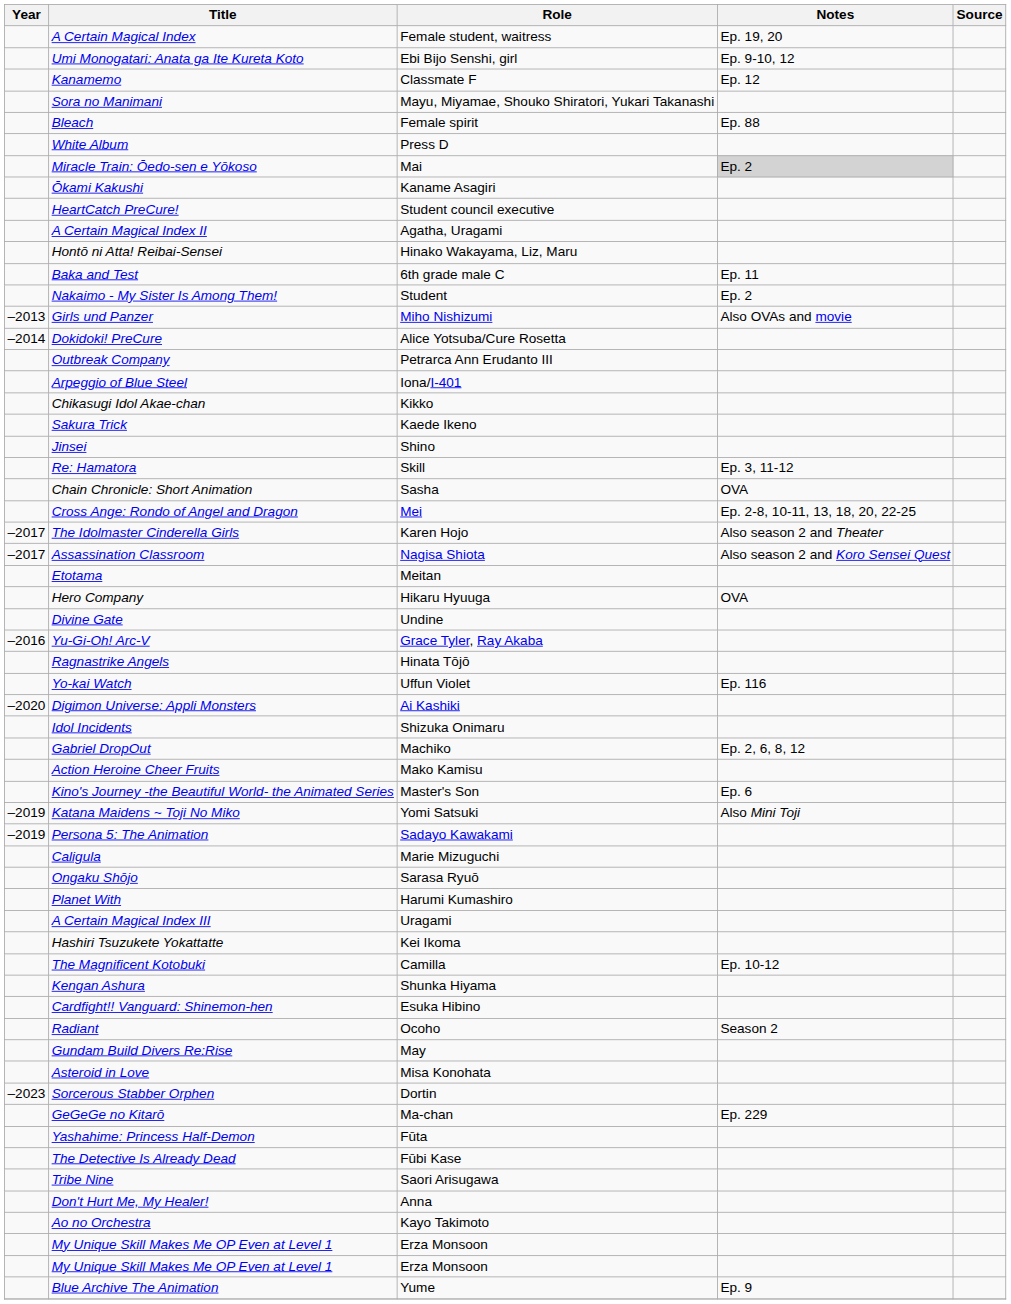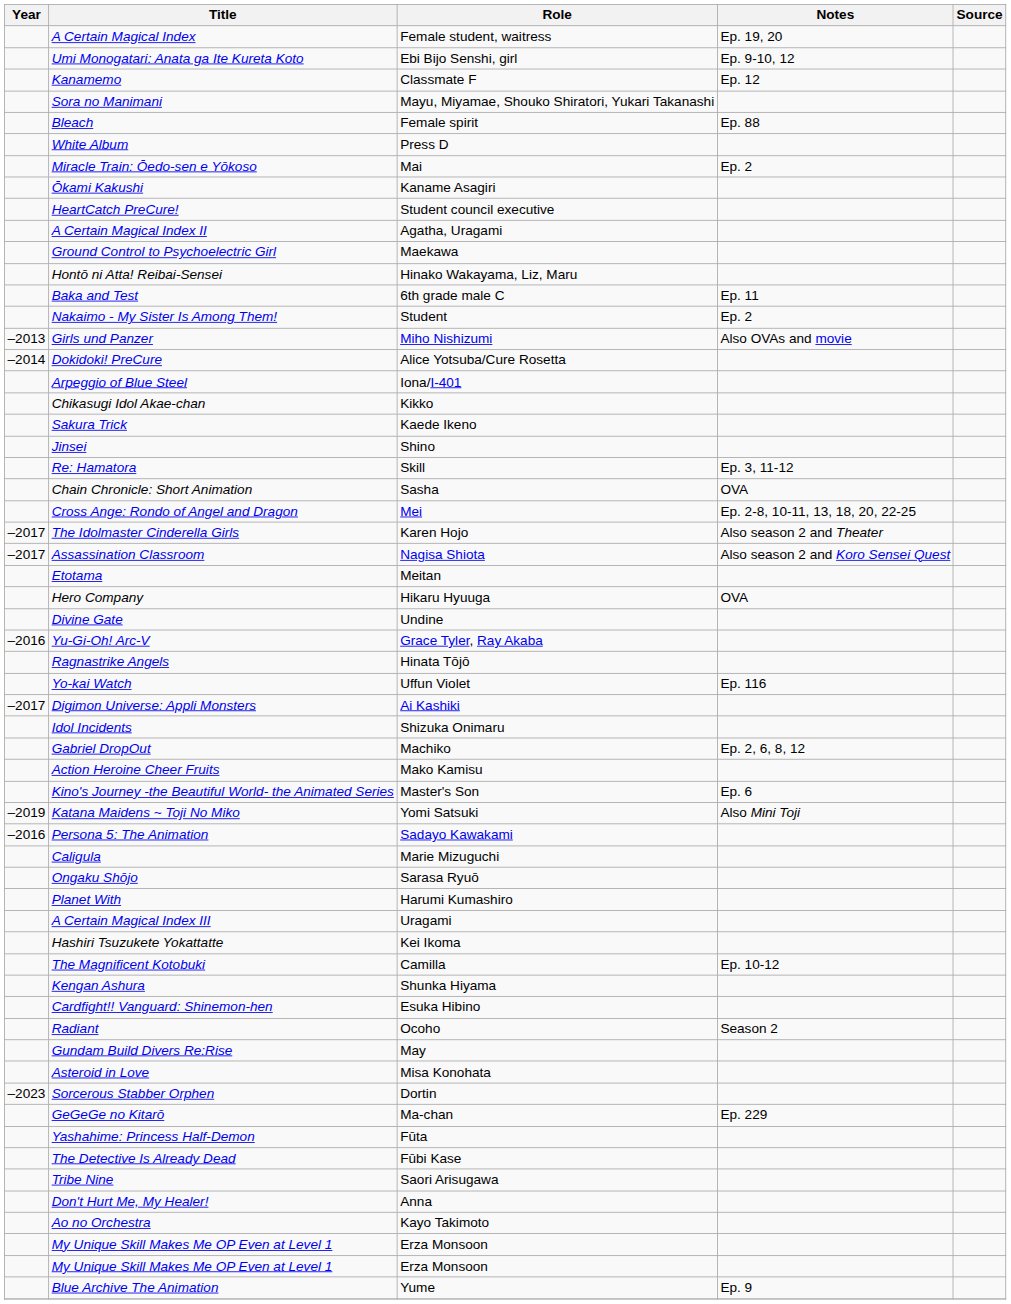 <table class="wikitable sortable plainrowheaders">
 <tr>
 <th>Year</th>
 <th>Title</th>
 <th>Role</th>
 <th class="unsortable">Notes</th>
 <th class="unsortable">Source</th>
 </tr>
 <tr>
 <td></td>
 <td><em><a href='#'>A Certain Magical Index</a></em></td>
 <td>Female student, waitress</td>
 <td>Ep. 19, 20</td>
 <td></td>
 </tr>
 <tr>
 <td></td>
 <td><em><a href='#'>Umi Monogatari: Anata ga Ite Kureta Koto</a></em></td>
 <td>Ebi Bijo Senshi, girl</td>
 <td>Ep. 9-10, 12</td>
 <td></td>
 </tr>
 <tr>
 <td></td>
 <td><em><a href='#'>Kanamemo</a></em></td>
 <td>Classmate F</td>
 <td>Ep. 12</td>
 <td></td>
 </tr>
 <tr>
 <td></td>
 <td><em><a href='#'>Sora no Manimani</a></em></td>
 <td>Mayu, Miyamae, Shouko Shiratori, Yukari Takanashi</td>
 <td></td>
 <td></td>
 </tr>
 <tr>
 <td></td>
 <td><em><a href='#'>Bleach</a></em></td>
 <td>Female spirit</td>
 <td>Ep. 88</td>
 <td></td>
 </tr>
 <tr>
 <td></td>
 <td><em><a href='#'>White Album</a></em></td>
 <td>Press D</td>
 <td></td>
 <td></td>
 </tr>
 <tr>
 <td></td>
 <td><em><a href='#'>Miracle Train: Ōedo-sen e Yōkoso</a></em></td>
 <td>Mai</td>
-<td style="background: lightgrey;">Ep. 2</td>
+<td>Ep. 2</td>
 <td></td>
 </tr>
 <tr>
 <td></td>
 <td><em><a href='#'>Ōkami Kakushi</a></em></td>
 <td>Kaname Asagiri</td>
 <td></td>
 <td></td>
 </tr>
 <tr>
 <td></td>
 <td><em><a href='#'>HeartCatch PreCure!</a></em></td>
 <td>Student council executive</td>
 <td></td>
 <td></td>
 </tr>
 <tr>
 <td></td>
 <td><em><a href='#'>A Certain Magical Index II</a></em></td>
 <td>Agatha, Uragami</td>
+<td></td>
+<td></td>
+</tr>
+<tr>
+<td></td>
+<td><em><a href='#'>Ground Control to Psychoelectric Girl</a></em></td>
+<td>Maekawa</td>
 <td></td>
 <td></td>
 </tr>
 <tr>
 <td></td>
 <td><em>Hontō ni Atta! Reibai-Sensei</em></td>
 <td>Hinako Wakayama, Liz, Maru</td>
 <td></td>
 <td></td>
 </tr>
 <tr>
 <td></td>
 <td><em><a href='#'>Baka and Test</a></em></td>
 <td>6th grade male C</td>
 <td>Ep. 11</td>
 <td></td>
 </tr>
 <tr>
 <td></td>
 <td><em><a href='#'>Nakaimo - My Sister Is Among Them!</a></em></td>
 <td>Student</td>
 <td>Ep. 2</td>
 <td></td>
 </tr>
 <tr>
 <td>–2013</td>
 <td><em><a href='#'>Girls und Panzer</a></em></td>
 <td><a href='#'>Miho Nishizumi</a></td>
 <td>Also OVAs and <a href='#'>movie</a></td>
 <td></td>
 </tr>
 <tr>
 <td>–2014</td>
 <td><em><a href='#'>Dokidoki! PreCure</a></em></td>
 <td>Alice Yotsuba/Cure Rosetta</td>
-<td></td>
-<td></td>
-</tr>
-<tr>
-<td></td>
-<td><em><a href='#'>Outbreak Company</a></em></td>
-<td>Petrarca Ann Erudanto III</td>
 <td></td>
 <td></td>
 </tr>
 <tr>
 <td></td>
 <td><em><a href='#'>Arpeggio of Blue Steel</a></em></td>
 <td>Iona/<a href='#'>I-401</a></td>
 <td></td>
 <td></td>
 </tr>
 <tr>
 <td></td>
 <td><em>Chikasugi Idol Akae-chan</em></td>
 <td>Kikko</td>
 <td></td>
 <td></td>
 </tr>
 <tr>
 <td></td>
 <td><em><a href='#'>Sakura Trick</a></em></td>
 <td>Kaede Ikeno</td>
 <td></td>
 <td></td>
 </tr>
 <tr>
 <td></td>
 <td><em><a href='#'>Jinsei</a></em></td>
 <td>Shino</td>
 <td></td>
 <td></td>
 </tr>
 <tr>
 <td></td>
 <td><em><a href='#'>Re: Hamatora</a></em></td>
 <td>Skill</td>
 <td>Ep. 3, 11-12</td>
 <td></td>
 </tr>
 <tr>
 <td></td>
 <td><em>Chain Chronicle: Short Animation</em></td>
 <td>Sasha</td>
 <td>OVA</td>
 <td></td>
 </tr>
 <tr>
 <td></td>
 <td><em><a href='#'>Cross Ange: Rondo of Angel and Dragon</a></em></td>
 <td><a href='#'>Mei</a></td>
 <td>Ep. 2-8, 10-11, 13, 18, 20, 22-25</td>
 <td></td>
 </tr>
 <tr>
 <td>–2017</td>
 <td><em><a href='#'>The Idolmaster Cinderella Girls</a></em></td>
 <td>Karen Hojo</td>
 <td>Also season 2 and <em>Theater</em></td>
 <td></td>
 </tr>
 <tr>
 <td>–2017</td>
 <td><em><a href='#'>Assassination Classroom</a></em></td>
 <td><a href='#'>Nagisa Shiota</a></td>
 <td>Also season 2 and <em><a href='#'>Koro Sensei Quest</a></em></td>
 <td></td>
 </tr>
 <tr>
 <td></td>
 <td><em><a href='#'>Etotama</a></em></td>
 <td>Meitan</td>
 <td></td>
 <td></td>
 </tr>
 <tr>
 <td></td>
 <td><em>Hero Company</em></td>
 <td>Hikaru Hyuuga</td>
 <td>OVA</td>
 <td></td>
 </tr>
 <tr>
 <td></td>
 <td><em><a href='#'>Divine Gate</a></em></td>
 <td>Undine</td>
 <td></td>
 <td></td>
 </tr>
 <tr>
 <td>–2016</td>
 <td><em><a href='#'>Yu-Gi-Oh! Arc-V</a></em></td>
 <td><a href='#'>Grace Tyler</a>, <a href='#'>Ray Akaba</a></td>
 <td></td>
 <td></td>
 </tr>
 <tr>
 <td></td>
 <td><em><a href='#'>Ragnastrike Angels</a></em></td>
 <td>Hinata Tōjō</td>
 <td></td>
 <td></td>
 </tr>
 <tr>
 <td></td>
 <td><em><a href='#'>Yo-kai Watch</a></em></td>
 <td>Uffun Violet</td>
 <td>Ep. 116</td>
 <td></td>
 </tr>
 <tr>
-<td>–2020</td>
+<td>–2017</td>
 <td><em><a href='#'>Digimon Universe: Appli Monsters</a></em></td>
 <td><a href='#'>Ai Kashiki</a></td>
 <td></td>
 <td></td>
 </tr>
 <tr>
 <td></td>
 <td><em><a href='#'>Idol Incidents</a></em></td>
 <td>Shizuka Onimaru</td>
 <td></td>
 <td></td>
 </tr>
 <tr>
 <td></td>
 <td><em><a href='#'>Gabriel DropOut</a></em></td>
 <td>Machiko</td>
 <td>Ep. 2, 6, 8, 12</td>
 <td></td>
 </tr>
 <tr>
 <td></td>
 <td><em><a href='#'>Action Heroine Cheer Fruits</a></em></td>
 <td>Mako Kamisu</td>
 <td></td>
 <td></td>
 </tr>
 <tr>
 <td></td>
 <td><em><a href='#'>Kino's Journey -the Beautiful World- the Animated Series</a></em></td>
 <td>Master's Son</td>
 <td>Ep. 6</td>
 <td></td>
 </tr>
 <tr>
 <td>–2019</td>
 <td><em><a href='#'>Katana Maidens ~ Toji No Miko</a></em></td>
 <td>Yomi Satsuki</td>
 <td>Also <em>Mini Toji</em></td>
 <td></td>
 </tr>
 <tr>
-<td>–2019</td>
+<td>–2016</td>
 <td><em><a href='#'>Persona 5: The Animation</a></em></td>
 <td><a href='#'>Sadayo Kawakami</a></td>
 <td></td>
 <td></td>
 </tr>
 <tr>
 <td></td>
 <td><em><a href='#'>Caligula</a></em></td>
 <td>Marie Mizuguchi</td>
 <td></td>
 <td></td>
 </tr>
 <tr>
 <td></td>
 <td><em><a href='#'>Ongaku Shōjo</a></em></td>
 <td>Sarasa Ryuō</td>
 <td></td>
 <td></td>
 </tr>
 <tr>
 <td></td>
 <td><em><a href='#'>Planet With</a></em></td>
 <td>Harumi Kumashiro</td>
 <td></td>
 <td></td>
 </tr>
 <tr>
 <td></td>
 <td><em><a href='#'>A Certain Magical Index III</a></em></td>
 <td>Uragami</td>
 <td></td>
 <td></td>
 </tr>
 <tr>
 <td></td>
 <td><em>Hashiri Tsuzukete Yokattatte</em></td>
 <td>Kei Ikoma</td>
 <td></td>
 <td></td>
 </tr>
 <tr>
 <td></td>
 <td><em><a href='#'>The Magnificent Kotobuki</a></em></td>
 <td>Camilla</td>
 <td>Ep. 10-12</td>
 <td></td>
 </tr>
 <tr>
 <td></td>
 <td><em><a href='#'>Kengan Ashura</a></em></td>
 <td>Shunka Hiyama</td>
 <td></td>
 <td></td>
 </tr>
 <tr>
 <td></td>
 <td><em><a href='#'>Cardfight!! Vanguard: Shinemon-hen</a></em></td>
 <td>Esuka Hibino</td>
 <td></td>
 <td></td>
 </tr>
 <tr>
 <td></td>
 <td><em><a href='#'>Radiant</a> </em></td>
 <td>Ocoho</td>
 <td>Season 2</td>
 <td></td>
 </tr>
 <tr>
 <td></td>
 <td><em><a href='#'>Gundam Build Divers Re:Rise</a></em></td>
 <td>May</td>
 <td></td>
 <td></td>
 </tr>
 <tr>
 <td></td>
 <td><em><a href='#'>Asteroid in Love</a></em></td>
 <td>Misa Konohata</td>
 <td></td>
 <td></td>
 </tr>
 <tr>
 <td>–2023</td>
 <td><em><a href='#'>Sorcerous Stabber Orphen</a></em></td>
 <td>Dortin</td>
 <td></td>
 <td></td>
 </tr>
 <tr>
 <td></td>
 <td><em><a href='#'>GeGeGe no Kitarō</a></em></td>
 <td>Ma-chan</td>
 <td>Ep. 229</td>
 <td></td>
 </tr>
 <tr>
 <td></td>
 <td><em><a href='#'>Yashahime: Princess Half-Demon</a></em></td>
 <td>Fūta</td>
 <td></td>
 <td></td>
 </tr>
 <tr>
 <td></td>
 <td><em><a href='#'>The Detective Is Already Dead</a></em></td>
 <td>Fūbi Kase</td>
 <td></td>
 <td></td>
 </tr>
 <tr>
 <td></td>
 <td><em><a href='#'>Tribe Nine</a></em></td>
 <td>Saori Arisugawa</td>
 <td></td>
 <td></td>
 </tr>
 <tr>
 <td></td>
 <td><em><a href='#'>Don't Hurt Me, My Healer!</a></em></td>
 <td>Anna</td>
 <td></td>
 <td></td>
 </tr>
 <tr>
 <td></td>
 <td><em><a href='#'>Ao no Orchestra</a></em></td>
 <td>Kayo Takimoto</td>
 <td></td>
 <td></td>
 </tr>
 <tr>
 <td></td>
 <td><em><a href='#'>My Unique Skill Makes Me OP Even at Level 1</a></em></td>
 <td>Erza Monsoon</td>
 <td></td>
 <td></td>
 </tr>
 <tr>
 <td></td>
 <td><em><a href='#'>My Unique Skill Makes Me OP Even at Level 1</a></em></td>
 <td>Erza Monsoon</td>
 <td></td>
 <td></td>
 </tr>
 <tr>
 <td></td>
 <td><em><a href='#'>Blue Archive The Animation</a></em></td>
 <td>Yume</td>
 <td>Ep. 9</td>
 <td></td>
 </tr>
 <tr>
 </tr>
 </table>
